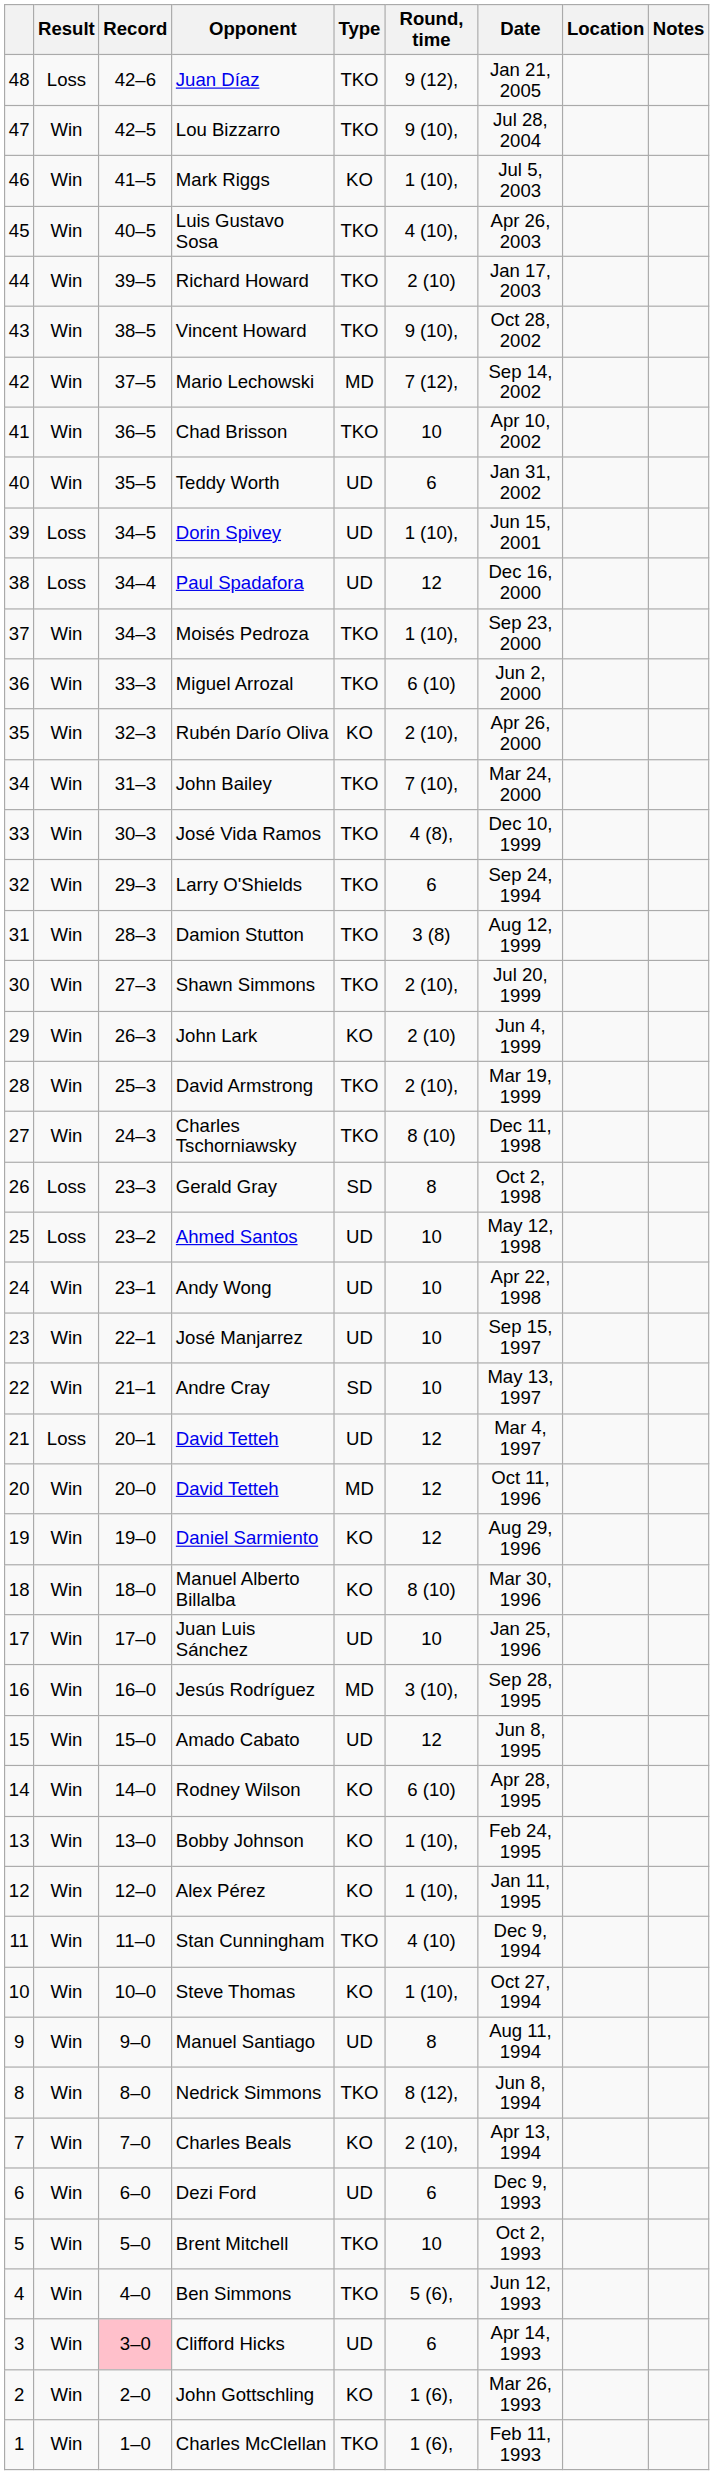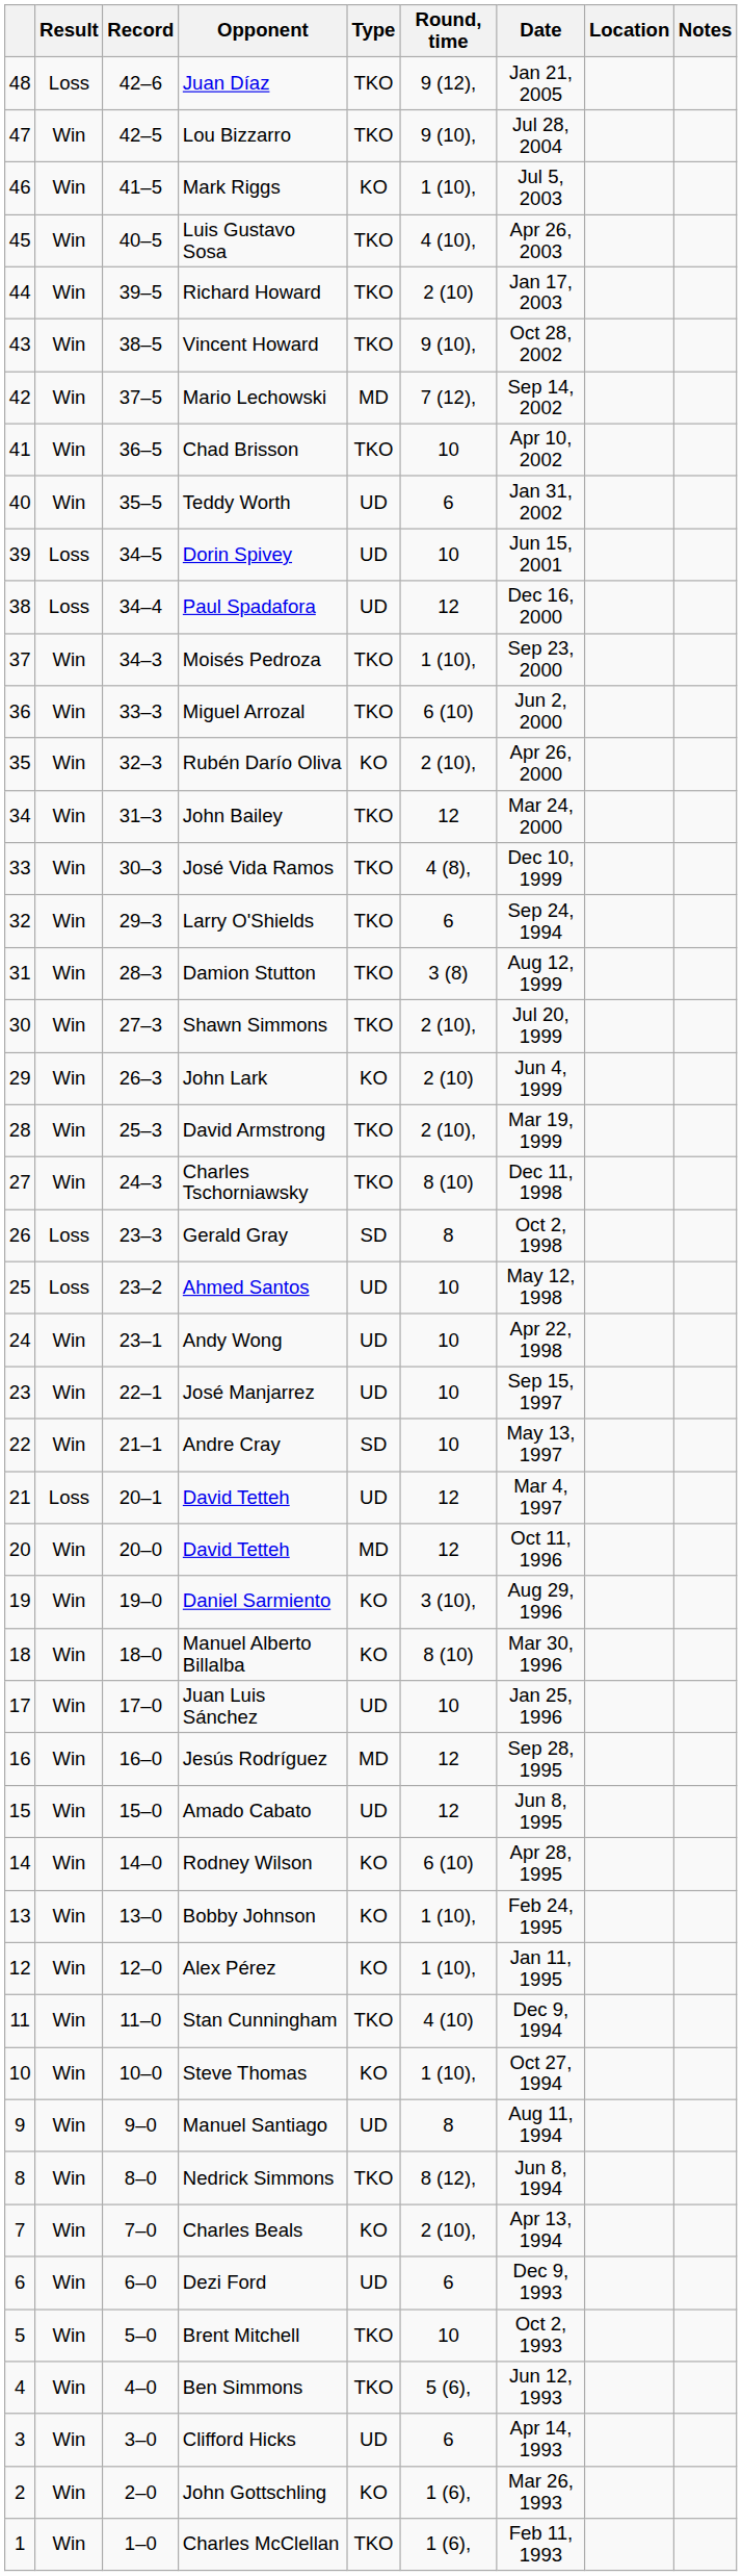 <table class="wikitable" style="text-align:center">
 <tr>
 <th></th>
 <th>Result</th>
 <th>Record</th>
 <th>Opponent</th>
 <th>Type</th>
 <th>Round, time</th>
 <th>Date</th>
 <th>Location</th>
 <th>Notes</th>
 </tr>
 <tr>
 <td>48</td>
 <td>Loss</td>
 <td>42–6</td>
 <td style="text-align:left;"><a href='#'>Juan Díaz</a></td>
 <td>TKO</td>
 <td>9 (12), </td>
 <td>Jan 21, 2005</td>
 <td style="text-align:left;"></td>
 <td style="text-align:left;"></td>
 </tr>
 <tr>
 <td>47</td>
 <td>Win</td>
 <td>42–5</td>
 <td style="text-align:left;">Lou Bizzarro</td>
 <td>TKO</td>
 <td>9 (10), </td>
 <td>Jul 28, 2004</td>
 <td style="text-align:left;"></td>
 <td></td>
 </tr>
 <tr>
 <td>46</td>
 <td>Win</td>
 <td>41–5</td>
 <td style="text-align:left;">Mark Riggs</td>
 <td>KO</td>
 <td>1 (10), </td>
 <td>Jul 5, 2003</td>
 <td style="text-align:left;"></td>
 <td></td>
 </tr>
 <tr>
 <td>45</td>
 <td>Win</td>
 <td>40–5</td>
 <td style="text-align:left;">Luis Gustavo Sosa</td>
 <td>TKO</td>
 <td>4 (10), </td>
 <td>Apr 26, 2003</td>
 <td style="text-align:left;"></td>
 <td></td>
 </tr>
 <tr>
 <td>44</td>
 <td>Win</td>
 <td>39–5</td>
 <td style="text-align:left;">Richard Howard</td>
 <td>TKO</td>
 <td>2 (10)</td>
 <td>Jan 17, 2003</td>
 <td style="text-align:left;"></td>
 <td></td>
 </tr>
 <tr>
 <td>43</td>
 <td>Win</td>
 <td>38–5</td>
 <td style="text-align:left;">Vincent Howard</td>
 <td>TKO</td>
 <td>9 (10), </td>
 <td>Oct 28, 2002</td>
 <td style="text-align:left;"></td>
 <td></td>
 </tr>
 <tr>
 <td>42</td>
 <td>Win</td>
 <td>37–5</td>
 <td style="text-align:left;">Mario Lechowski</td>
 <td>MD</td>
 <td>7 (12), </td>
 <td>Sep 14, 2002</td>
 <td style="text-align:left;"></td>
 <td style="text-align:left;"></td>
 </tr>
 <tr>
 <td>41</td>
 <td>Win</td>
 <td>36–5</td>
 <td style="text-align:left;">Chad Brisson</td>
 <td>TKO</td>
 <td>10</td>
 <td>Apr 10, 2002</td>
 <td style="text-align:left;"></td>
 <td></td>
 </tr>
 <tr>
 <td>40</td>
 <td>Win</td>
 <td>35–5</td>
 <td style="text-align:left;">Teddy Worth</td>
 <td>UD</td>
 <td>6</td>
 <td>Jan 31, 2002</td>
 <td style="text-align:left;"></td>
 <td></td>
 </tr>
 <tr>
 <td>39</td>
 <td>Loss</td>
 <td>34–5</td>
 <td style="text-align:left;"><a href='#'>Dorin Spivey</a></td>
 <td>UD</td>
-<td>1 (10), </td>
+<td>10</td>
 <td>Jun 15, 2001</td>
 <td style="text-align:left;"></td>
 <td></td>
 </tr>
 <tr>
 <td>38</td>
 <td>Loss</td>
 <td>34–4</td>
 <td style="text-align:left;"><a href='#'>Paul Spadafora</a></td>
 <td>UD</td>
 <td>12</td>
 <td>Dec 16, 2000</td>
 <td style="text-align:left;"></td>
 <td style="text-align:left;"></td>
 </tr>
 <tr>
 <td>37</td>
 <td>Win</td>
 <td>34–3</td>
 <td style="text-align:left;">Moisés Pedroza</td>
 <td>TKO</td>
 <td>1 (10), </td>
 <td>Sep 23, 2000</td>
 <td style="text-align:left;"></td>
 <td></td>
 </tr>
 <tr>
 <td>36</td>
 <td>Win</td>
 <td>33–3</td>
 <td style="text-align:left;">Miguel Arrozal</td>
 <td>TKO</td>
 <td>6 (10)</td>
 <td>Jun 2, 2000</td>
 <td style="text-align:left;"></td>
 <td></td>
 </tr>
 <tr>
 <td>35</td>
 <td>Win</td>
 <td>32–3</td>
 <td style="text-align:left;">Rubén Darío Oliva</td>
 <td>KO</td>
 <td>2 (10), </td>
 <td>Apr 26, 2000</td>
 <td style="text-align:left;"></td>
 <td></td>
 </tr>
 <tr>
 <td>34</td>
 <td>Win</td>
 <td>31–3</td>
 <td style="text-align:left;">John Bailey</td>
 <td>TKO</td>
-<td>7 (10), </td>
+<td>12</td>
 <td>Mar 24, 2000</td>
 <td style="text-align:left;"></td>
 <td></td>
 </tr>
 <tr>
 <td>33</td>
 <td>Win</td>
 <td>30–3</td>
 <td style="text-align:left;">José Vida Ramos</td>
 <td>TKO</td>
 <td>4 (8), </td>
 <td>Dec 10, 1999</td>
 <td style="text-align:left;"></td>
 <td></td>
 </tr>
 <tr>
 <td>32</td>
 <td>Win</td>
 <td>29–3</td>
 <td style="text-align:left;">Larry O'Shields</td>
 <td>TKO</td>
 <td>6</td>
 <td>Sep 24, 1994</td>
 <td style="text-align:left;"></td>
 <td></td>
 </tr>
 <tr>
 <td>31</td>
 <td>Win</td>
 <td>28–3</td>
 <td style="text-align:left;">Damion Stutton</td>
 <td>TKO</td>
 <td>3 (8)</td>
 <td>Aug 12, 1999</td>
 <td style="text-align:left;"></td>
 <td></td>
 </tr>
 <tr>
 <td>30</td>
 <td>Win</td>
 <td>27–3</td>
 <td style="text-align:left;">Shawn Simmons</td>
 <td>TKO</td>
 <td>2 (10), </td>
 <td>Jul 20, 1999</td>
 <td style="text-align:left;"></td>
 <td></td>
 </tr>
 <tr>
 <td>29</td>
 <td>Win</td>
 <td>26–3</td>
 <td style="text-align:left;">John Lark</td>
 <td>KO</td>
 <td>2 (10)</td>
 <td>Jun 4, 1999</td>
 <td style="text-align:left;"></td>
 <td></td>
 </tr>
 <tr>
 <td>28</td>
 <td>Win</td>
 <td>25–3</td>
 <td style="text-align:left;">David Armstrong</td>
 <td>TKO</td>
 <td>2 (10), </td>
 <td>Mar 19, 1999</td>
 <td style="text-align:left;"></td>
 <td></td>
 </tr>
 <tr>
 <td>27</td>
 <td>Win</td>
 <td>24–3</td>
 <td style="text-align:left;">Charles Tschorniawsky</td>
 <td>TKO</td>
 <td>8 (10)</td>
 <td>Dec 11, 1998</td>
 <td style="text-align:left;"></td>
 <td></td>
 </tr>
 <tr>
 <td>26</td>
 <td>Loss</td>
 <td>23–3</td>
 <td style="text-align:left;">Gerald Gray</td>
 <td>SD</td>
 <td>8</td>
 <td>Oct 2, 1998</td>
 <td style="text-align:left;"></td>
 <td></td>
 </tr>
 <tr>
 <td>25</td>
 <td>Loss</td>
 <td>23–2</td>
 <td style="text-align:left;"><a href='#'>Ahmed Santos</a></td>
 <td>UD</td>
 <td>10</td>
 <td>May 12, 1998</td>
 <td style="text-align:left;"></td>
 <td></td>
 </tr>
 <tr>
 <td>24</td>
 <td>Win</td>
 <td>23–1</td>
 <td style="text-align:left;">Andy Wong</td>
 <td>UD</td>
 <td>10</td>
 <td>Apr 22, 1998</td>
 <td style="text-align:left;"></td>
 <td></td>
 </tr>
 <tr>
 <td>23</td>
 <td>Win</td>
 <td>22–1</td>
 <td style="text-align:left;">José Manjarrez</td>
 <td>UD</td>
 <td>10</td>
 <td>Sep 15, 1997</td>
 <td style="text-align:left;"></td>
 <td></td>
 </tr>
 <tr>
 <td>22</td>
 <td>Win</td>
 <td>21–1</td>
 <td style="text-align:left;">Andre Cray</td>
 <td>SD</td>
 <td>10</td>
 <td>May 13, 1997</td>
 <td style="text-align:left;"></td>
 <td></td>
 </tr>
 <tr>
 <td>21</td>
 <td>Loss</td>
 <td>20–1</td>
 <td style="text-align:left;"><a href='#'>David Tetteh</a></td>
 <td>UD</td>
 <td>12</td>
 <td>Mar 4, 1997</td>
 <td style="text-align:left;"></td>
 <td style="text-align:left;"></td>
 </tr>
 <tr>
 <td>20</td>
 <td>Win</td>
 <td>20–0</td>
 <td style="text-align:left;"><a href='#'>David Tetteh</a></td>
 <td>MD</td>
 <td>12</td>
 <td>Oct 11, 1996</td>
 <td style="text-align:left;"></td>
 <td style="text-align:left;"></td>
 </tr>
 <tr>
 <td>19</td>
 <td>Win</td>
 <td>19–0</td>
 <td style="text-align:left;"><a href='#'>Daniel Sarmiento</a></td>
 <td>KO</td>
-<td>12</td>
+<td>3 (10), </td>
 <td>Aug 29, 1996</td>
 <td style="text-align:left;"></td>
 <td></td>
 </tr>
 <tr>
 <td>18</td>
 <td>Win</td>
 <td>18–0</td>
 <td style="text-align:left;">Manuel Alberto Billalba</td>
 <td>KO</td>
 <td>8 (10)</td>
 <td>Mar 30, 1996</td>
 <td style="text-align:left;"></td>
 <td></td>
 </tr>
 <tr>
 <td>17</td>
 <td>Win</td>
 <td>17–0</td>
 <td style="text-align:left;">Juan Luis Sánchez</td>
 <td>UD</td>
 <td>10</td>
 <td>Jan 25, 1996</td>
 <td style="text-align:left;"></td>
 <td></td>
 </tr>
 <tr>
 <td>16</td>
 <td>Win</td>
 <td>16–0</td>
 <td style="text-align:left;">Jesús Rodríguez</td>
 <td>MD</td>
-<td>3 (10), </td>
+<td>12</td>
 <td>Sep 28, 1995</td>
 <td style="text-align:left;"></td>
 <td style="text-align:left;"></td>
 </tr>
 <tr>
 <td>15</td>
 <td>Win</td>
 <td>15–0</td>
 <td style="text-align:left;">Amado Cabato</td>
 <td>UD</td>
 <td>12</td>
 <td>Jun 8, 1995</td>
 <td style="text-align:left;"></td>
 <td style="text-align:left;"></td>
 </tr>
 <tr>
 <td>14</td>
 <td>Win</td>
 <td>14–0</td>
 <td style="text-align:left;">Rodney Wilson</td>
 <td>KO</td>
 <td>6 (10)</td>
 <td>Apr 28, 1995</td>
 <td style="text-align:left;"></td>
 <td></td>
 </tr>
 <tr>
 <td>13</td>
 <td>Win</td>
 <td>13–0</td>
 <td style="text-align:left;">Bobby Johnson</td>
 <td>KO</td>
 <td>1 (10), </td>
 <td>Feb 24, 1995</td>
 <td style="text-align:left;"></td>
 <td></td>
 </tr>
 <tr>
 <td>12</td>
 <td>Win</td>
 <td>12–0</td>
 <td style="text-align:left;">Alex Pérez</td>
 <td>KO</td>
 <td>1 (10), </td>
 <td>Jan 11, 1995</td>
 <td style="text-align:left;"></td>
 <td></td>
 </tr>
 <tr>
 <td>11</td>
 <td>Win</td>
 <td>11–0</td>
 <td style="text-align:left;">Stan Cunningham</td>
 <td>TKO</td>
 <td>4 (10)</td>
 <td>Dec 9, 1994</td>
 <td style="text-align:left;"></td>
 <td></td>
 </tr>
 <tr>
 <td>10</td>
 <td>Win</td>
 <td>10–0</td>
 <td style="text-align:left;">Steve Thomas</td>
 <td>KO</td>
 <td>1 (10), </td>
 <td>Oct 27, 1994</td>
 <td style="text-align:left;"></td>
 <td></td>
 </tr>
 <tr>
 <td>9</td>
 <td>Win</td>
 <td>9–0</td>
 <td style="text-align:left;">Manuel Santiago</td>
 <td>UD</td>
 <td>8</td>
 <td>Aug 11, 1994</td>
 <td style="text-align:left;"></td>
 <td></td>
 </tr>
 <tr>
 <td>8</td>
 <td>Win</td>
 <td>8–0</td>
 <td style="text-align:left;">Nedrick Simmons</td>
 <td>TKO</td>
 <td>8 (12), </td>
 <td>Jun 8, 1994</td>
 <td style="text-align:left;"></td>
 <td style="text-align:left;"></td>
 </tr>
 <tr>
 <td>7</td>
 <td>Win</td>
 <td>7–0</td>
 <td style="text-align:left;">Charles Beals</td>
 <td>KO</td>
 <td>2 (10), </td>
 <td>Apr 13, 1994</td>
 <td style="text-align:left;"></td>
 <td></td>
 </tr>
 <tr>
 <td>6</td>
 <td>Win</td>
 <td>6–0</td>
 <td style="text-align:left;">Dezi Ford</td>
 <td>UD</td>
 <td>6</td>
 <td>Dec 9, 1993</td>
 <td style="text-align:left;"></td>
 <td></td>
 </tr>
 <tr>
 <td>5</td>
 <td>Win</td>
 <td>5–0</td>
 <td style="text-align:left;">Brent Mitchell</td>
 <td>TKO</td>
 <td>10</td>
 <td>Oct 2, 1993</td>
 <td style="text-align:left;"></td>
 <td></td>
 </tr>
 <tr>
 <td>4</td>
 <td>Win</td>
 <td>4–0</td>
 <td style="text-align:left;">Ben Simmons</td>
 <td>TKO</td>
 <td>5 (6), </td>
 <td>Jun 12, 1993</td>
 <td style="text-align:left;"></td>
 <td></td>
 </tr>
 <tr>
 <td>3</td>
 <td>Win</td>
-<td style="background: pink;">3–0</td>
+<td>3–0</td>
 <td style="text-align:left;">Clifford Hicks</td>
 <td>UD</td>
 <td>6</td>
 <td>Apr 14, 1993</td>
 <td style="text-align:left;"></td>
 <td></td>
 </tr>
 <tr>
 <td>2</td>
 <td>Win</td>
 <td>2–0</td>
 <td style="text-align:left;">John Gottschling</td>
 <td>KO</td>
 <td>1 (6), </td>
 <td>Mar 26, 1993</td>
 <td style="text-align:left;"></td>
 <td></td>
 </tr>
 <tr>
 <td>1</td>
 <td>Win</td>
 <td>1–0</td>
 <td style="text-align:left;">Charles McClellan</td>
 <td>TKO</td>
 <td>1 (6), </td>
 <td>Feb 11, 1993</td>
 <td style="text-align:left;"></td>
 <td></td>
 </tr>
 </table>
